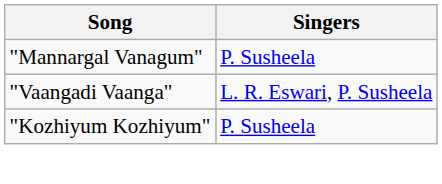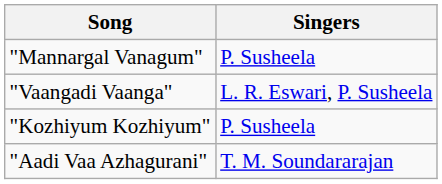 <table class="wikitable" style="font-size:95%;">
 <tr>
 <th>Song</th>
 <th>Singers</th>
 </tr>
 <tr>
 <td>"Mannargal Vanagum"</td>
 <td><a href='#'>P. Susheela</a></td>
 </tr>
 <tr>
 <td>"Vaangadi Vaanga"</td>
 <td><a href='#'>L. R. Eswari</a>, <a href='#'>P. Susheela</a></td>
 </tr>
 <tr>
 <td>"Kozhiyum Kozhiyum"</td>
 <td><a href='#'>P. Susheela</a></td>
 </tr>
+<tr>
+<td>"Aadi Vaa Azhagurani"</td>
+<td><a href='#'>T. M. Soundararajan</a></td>
+</tr>
 </table>
